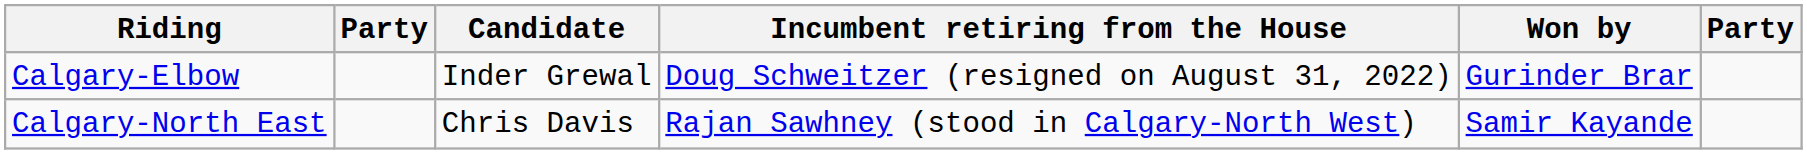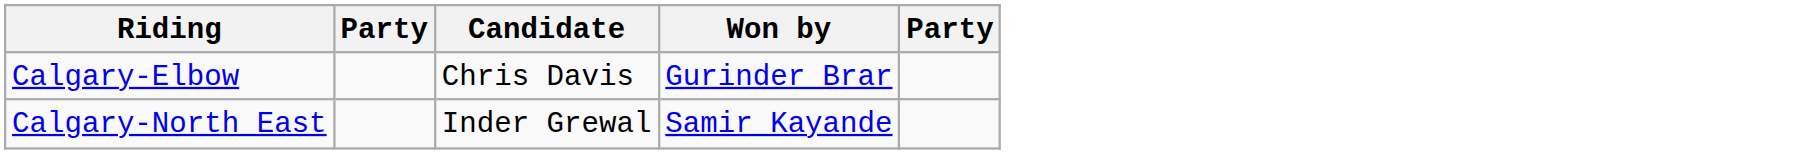 <table class="wikitable">
 <tr>
 <th>Riding</th>
 <th>Party</th>
 <th>Candidate</th>
-<th>Incumbent retiring from the House</th>
 <th>Won by</th>
 <th>Party</th>
 </tr>
 <tr>
 <td><a href='#'>Calgary-Elbow</a></td>
 <td></td>
-<td>Inder Grewal</td>
-<td><a href='#'>Doug Schweitzer</a> (resigned on August 31, 2022)</td>
+<td>Chris Davis</td>
 <td><a href='#'>Gurinder Brar</a></td>
 <td></td>
 </tr>
 <tr>
 <td><a href='#'>Calgary-North East</a></td>
 <td></td>
-<td>Chris Davis</td>
-<td><a href='#'>Rajan Sawhney</a> (stood in <a href='#'>Calgary-North West</a>)</td>
+<td>Inder Grewal</td>
 <td><a href='#'>Samir Kayande</a></td>
 <td></td>
 </tr>
 </table>
